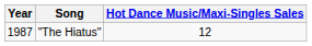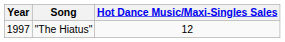 <table class="wikitable">
 <tr>
 <th>Year</th>
 <th>Song</th>
 <th><a href='#'>Hot Dance Music/Maxi-Singles Sales</a></th>
 </tr>
 <tr>
-<td>1987</td>
+<td>1997</td>
 <td>"The Hiatus"</td>
 <td align="center">12</td>
 </tr>
 </table>
